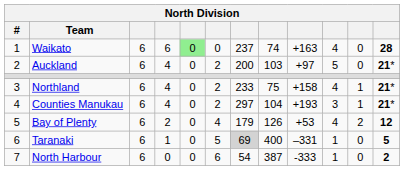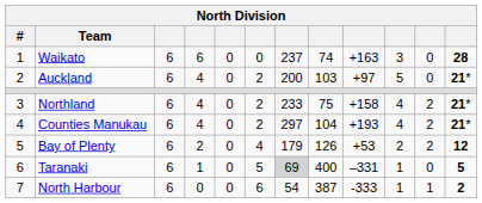 <table class="wikitable" width="550px" style="font-size:95%; text-align: center">
 <tr>
 <th colspan="12">North Division</th>
 </tr>
 <tr>
 <th style="width:5%;">#</th>
 <th style="width:20%;">Team</th>
 <th style="width:5%;"></th>
 <th style="width:5%;"></th>
 <th style="width:5%;"></th>
 <th style="width:5%;"></th>
 <th style="width:5%;"></th>
 <th style="width:5%;"></th>
 <th style="width:5%;"></th>
 <th style="width:5%;"></th>
 <th style="width:5%;"></th>
 <th style="width:5%;"><br></th>
 </tr>
 <tr>
 <td>1</td>
 <td style="text-align:left;"><a href='#'>Waikato</a></td>
 <td>6</td>
 <td>6</td>
-<td style="background: lightgreen;">0</td>
+<td>0</td>
 <td>0</td>
 <td>237</td>
 <td>74</td>
 <td>+163</td>
-<td>4</td>
+<td>3</td>
 <td>0</td>
 <td><strong>28</strong></td>
 </tr>
 <tr>
 <td>2</td>
 <td style="text-align:left;"><a href='#'>Auckland</a></td>
 <td>6</td>
 <td>4</td>
 <td>0</td>
 <td>2</td>
 <td>200</td>
 <td>103</td>
 <td>+97</td>
 <td>5</td>
 <td>0</td>
 <td><strong>21</strong>*</td>
 </tr>
 <tr>
 <td colspan=12 style="background-color: #DDDDDD"></td>
 </tr>
 <tr>
 <td>3</td>
 <td style="text-align:left;"><a href='#'>Northland</a></td>
 <td>6</td>
 <td>4</td>
 <td>0</td>
 <td>2</td>
 <td>233</td>
 <td>75</td>
 <td>+158</td>
 <td>4</td>
-<td>1</td>
+<td>2</td>
 <td><strong>21</strong>*</td>
 </tr>
 <tr>
 <td>4</td>
 <td style="text-align:left;"><a href='#'>Counties Manukau</a></td>
 <td>6</td>
 <td>4</td>
 <td>0</td>
 <td>2</td>
 <td>297</td>
 <td>104</td>
 <td>+193</td>
-<td>3</td>
-<td>1</td>
+<td>4</td>
+<td>2</td>
 <td><strong>21</strong>*</td>
 </tr>
 <tr>
 <td>5</td>
 <td style="text-align:left;"><a href='#'>Bay of Plenty</a></td>
 <td>6</td>
 <td>2</td>
 <td>0</td>
 <td>4</td>
 <td>179</td>
 <td>126</td>
 <td>+53</td>
-<td>4</td>
+<td>2</td>
 <td>2</td>
 <td><strong>12</strong></td>
 </tr>
 <tr>
 <td>6</td>
 <td style="text-align:left;"><a href='#'>Taranaki</a></td>
 <td>6</td>
 <td>1</td>
 <td>0</td>
 <td>5</td>
 <td style="background: lightgrey;">69</td>
 <td>400</td>
 <td>–331</td>
 <td>1</td>
 <td>0</td>
 <td><strong>5</strong></td>
 </tr>
 <tr>
 <td>7</td>
 <td style="text-align:left;"><a href='#'>North Harbour</a></td>
 <td>6</td>
 <td>0</td>
 <td>0</td>
 <td>6</td>
 <td>54</td>
 <td>387</td>
 <td>-333</td>
 <td>1</td>
-<td>0</td>
+<td>1</td>
 <td><strong>2</strong></td>
 </tr>
 </table>
